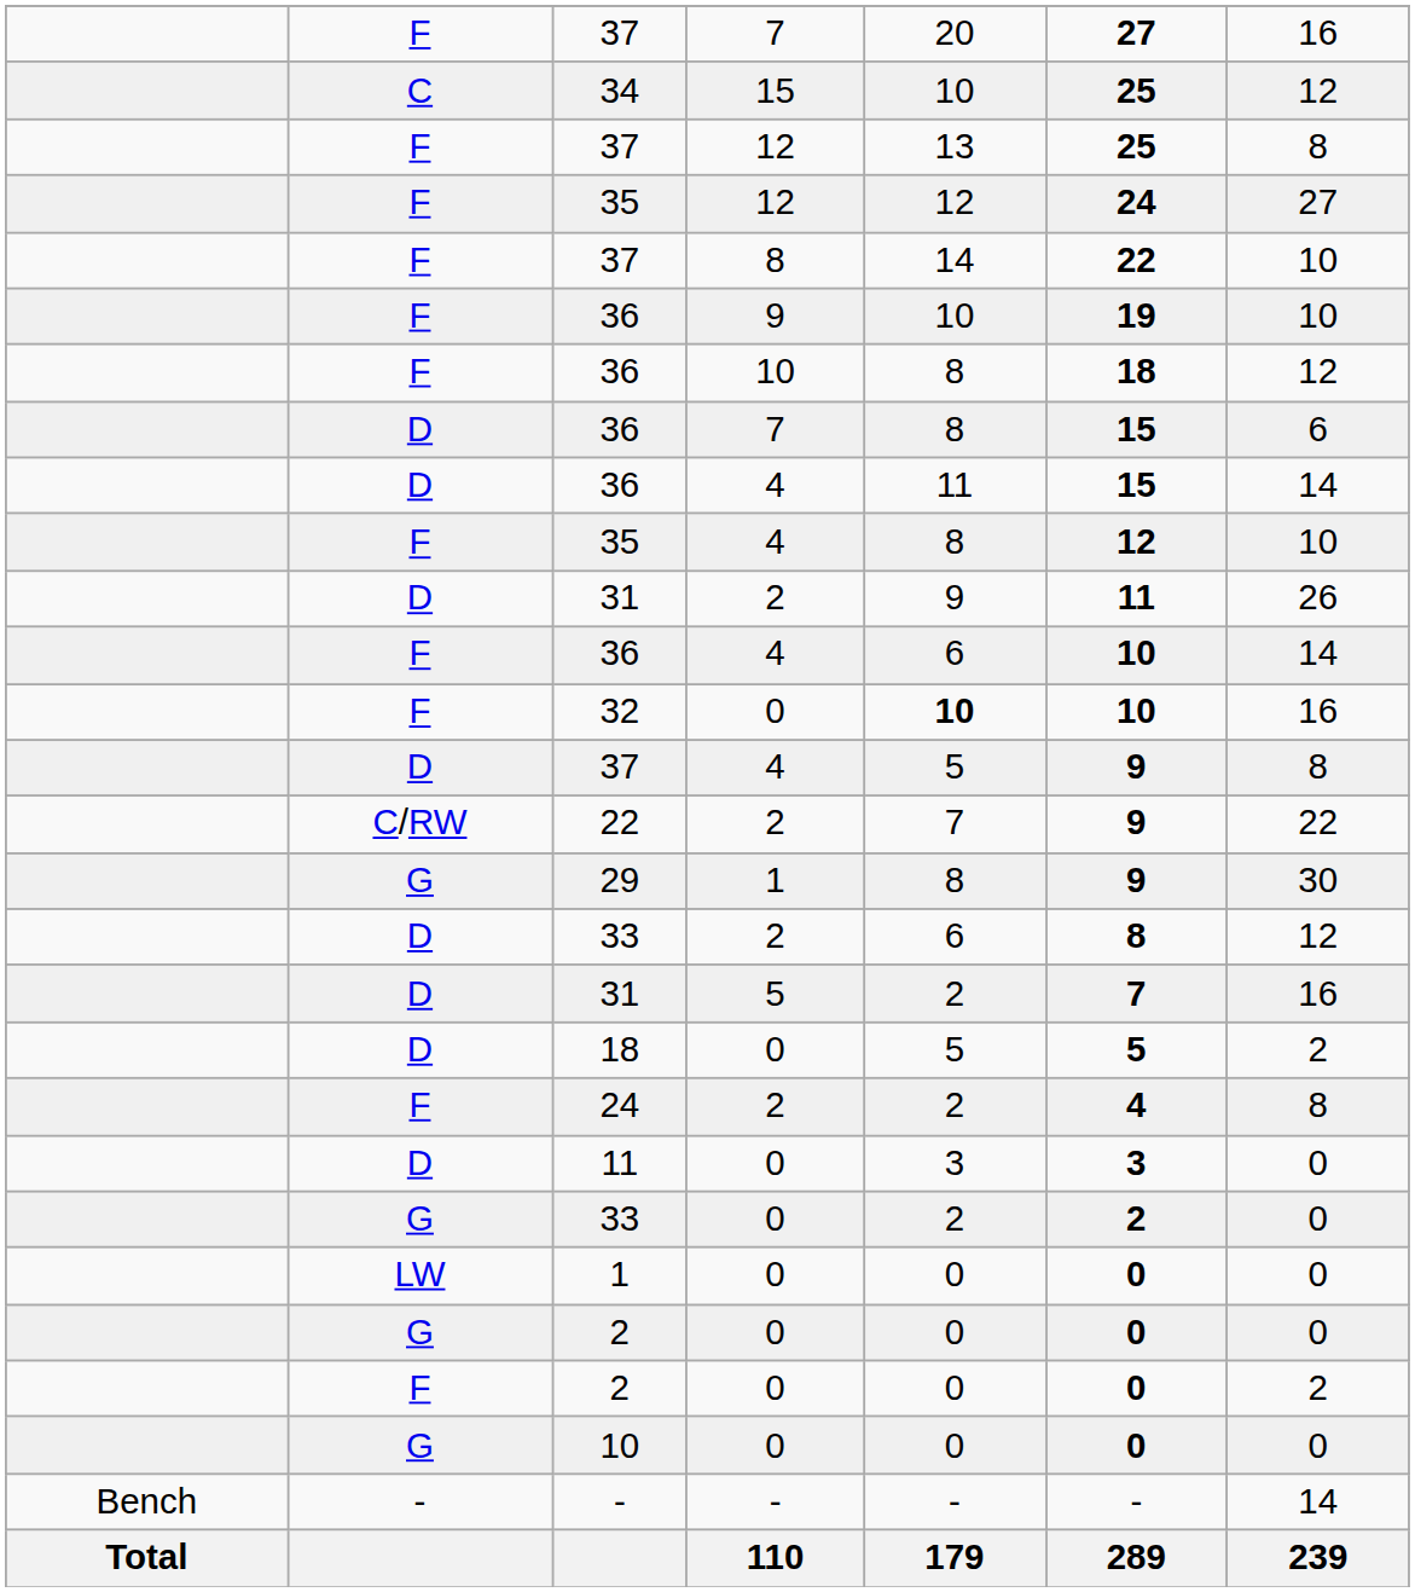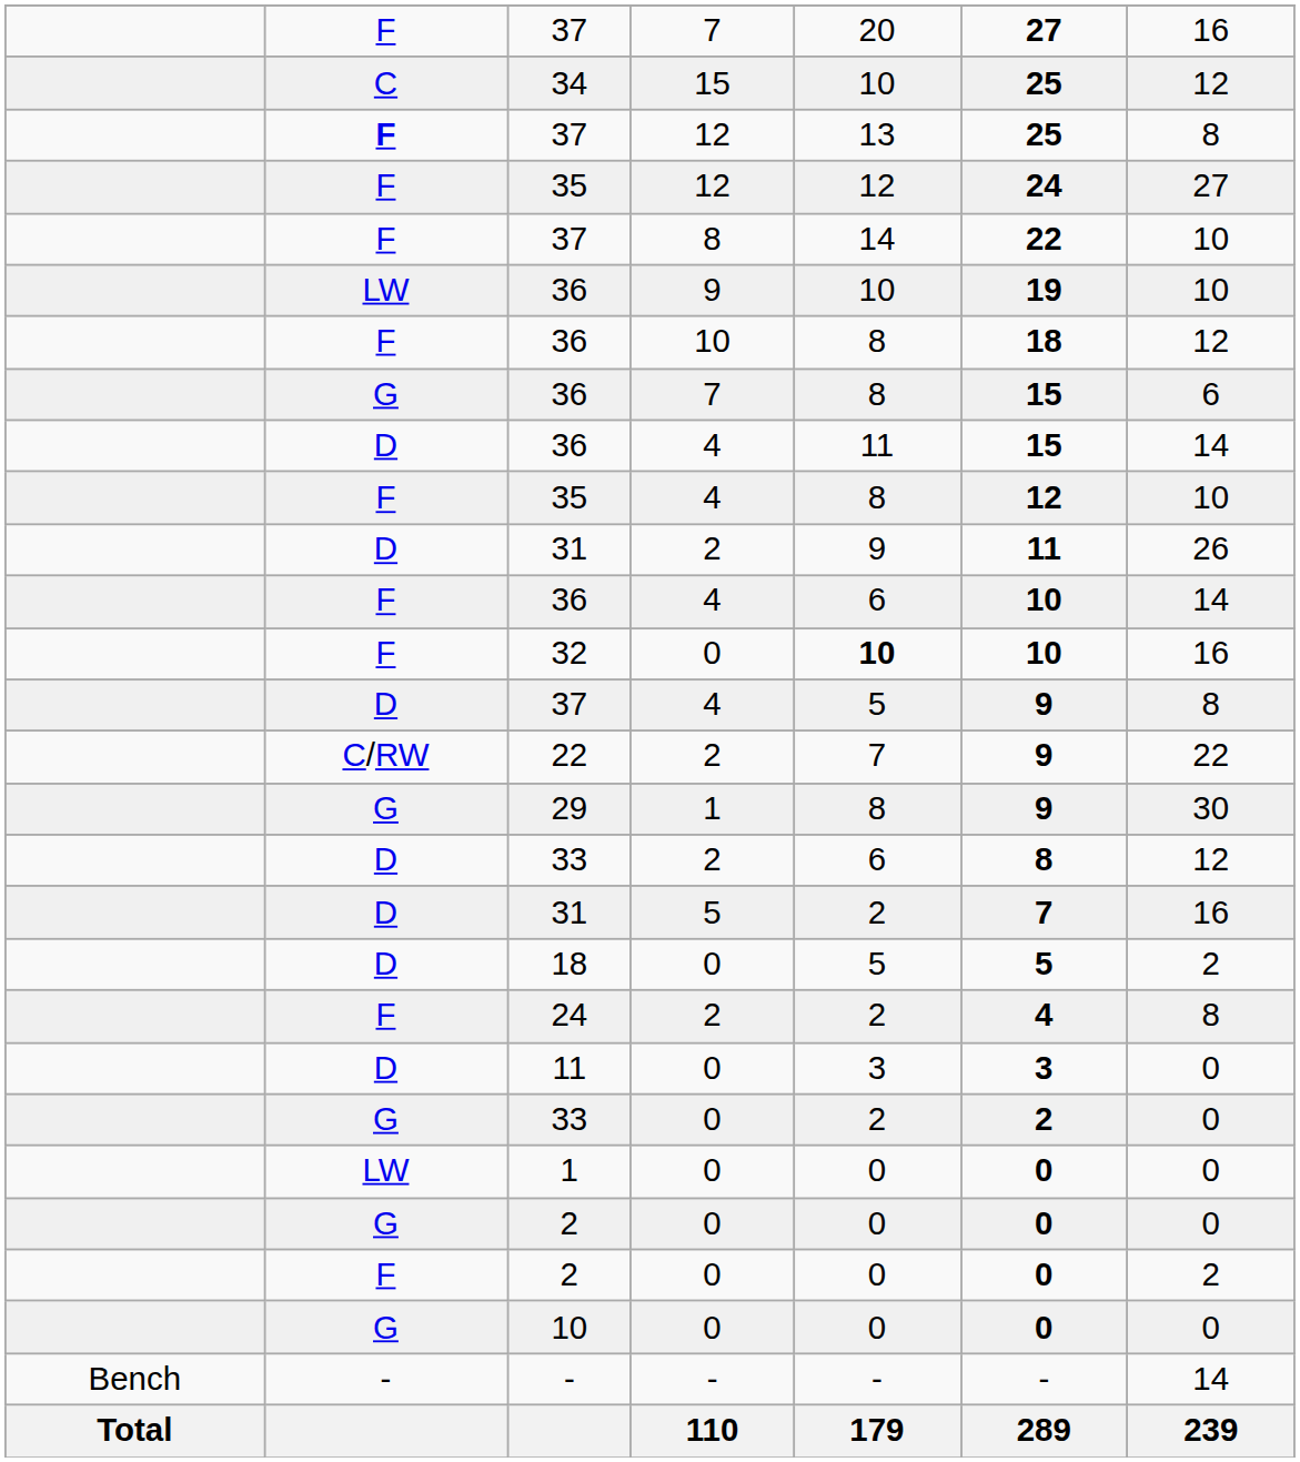 <table class="wikitable sortable" width ="50%">
 <tr align="center">
 </tr>
 <tr align="center" bgcolor="">
 <td></td>
 <td><a href='#'>F</a></td>
 <td>37</td>
 <td>7</td>
 <td>20</td>
 <td><strong>27</strong></td>
 <td>16</td>
 </tr>
 <tr align="center" bgcolor="f0f0f0">
 <td></td>
 <td><a href='#'>C</a></td>
 <td>34</td>
 <td>15</td>
 <td>10</td>
 <td><strong>25</strong></td>
 <td>12</td>
 </tr>
 <tr align="center" bgcolor="">
 <td></td>
-<td><a href='#'>F</a></td>
+<td><strong><a href='#'>F</a></strong></td>
 <td>37</td>
 <td>12</td>
 <td>13</td>
 <td><strong>25</strong></td>
 <td>8</td>
 </tr>
 <tr align="center" bgcolor="f0f0f0">
 <td></td>
 <td><a href='#'>F</a></td>
 <td>35</td>
 <td>12</td>
 <td>12</td>
 <td><strong>24</strong></td>
 <td>27</td>
 </tr>
 <tr align="center" bgcolor="">
 <td></td>
 <td><a href='#'>F</a></td>
 <td>37</td>
 <td>8</td>
 <td>14</td>
 <td><strong>22</strong></td>
 <td>10</td>
 </tr>
 <tr align="center" bgcolor="f0f0f0">
 <td></td>
-<td><a href='#'>F</a></td>
+<td><a href='#'>LW</a></td>
 <td>36</td>
 <td>9</td>
 <td>10</td>
 <td><strong>19</strong></td>
 <td>10</td>
 </tr>
 <tr align="center" bgcolor="">
 <td></td>
 <td><a href='#'>F</a></td>
 <td>36</td>
 <td>10</td>
 <td>8</td>
 <td><strong>18</strong></td>
 <td>12</td>
 </tr>
 <tr align="center" bgcolor="f0f0f0">
 <td></td>
-<td><a href='#'>D</a></td>
+<td><a href='#'>G</a></td>
 <td>36</td>
 <td>7</td>
 <td>8</td>
 <td><strong>15</strong></td>
 <td>6</td>
 </tr>
 <tr align="center" bgcolor="">
 <td></td>
 <td><a href='#'>D</a></td>
 <td>36</td>
 <td>4</td>
 <td>11</td>
 <td><strong>15</strong></td>
 <td>14</td>
 </tr>
 <tr align="center" bgcolor="f0f0f0">
 <td></td>
 <td><a href='#'>F</a></td>
 <td>35</td>
 <td>4</td>
 <td>8</td>
 <td><strong>12</strong></td>
 <td>10</td>
 </tr>
 <tr align="center" bgcolor="">
 <td></td>
 <td><a href='#'>D</a></td>
 <td>31</td>
 <td>2</td>
 <td>9</td>
 <td><strong>11</strong></td>
 <td>26</td>
 </tr>
 <tr align="center" bgcolor="f0f0f0">
 <td></td>
 <td><a href='#'>F</a></td>
 <td>36</td>
 <td>4</td>
 <td>6</td>
 <td><strong>10</strong></td>
 <td>14</td>
 </tr>
 <tr align="center" bgcolor="">
 <td></td>
 <td><a href='#'>F</a></td>
 <td>32</td>
 <td>0</td>
 <td><strong>10</strong></td>
 <td><strong>10</strong></td>
 <td>16</td>
 </tr>
 <tr align="center" bgcolor="f0f0f0">
 <td></td>
 <td><a href='#'>D</a></td>
 <td>37</td>
 <td>4</td>
 <td>5</td>
 <td><strong>9</strong></td>
 <td>8</td>
 </tr>
 <tr align="center" bgcolor="">
 <td></td>
 <td><a href='#'>C</a>/<a href='#'>RW</a></td>
 <td>22</td>
 <td>2</td>
 <td>7</td>
 <td><strong>9</strong></td>
 <td>22</td>
 </tr>
 <tr align="center" bgcolor="f0f0f0">
 <td></td>
 <td><a href='#'>G</a></td>
 <td>29</td>
 <td>1</td>
 <td>8</td>
 <td><strong>9</strong></td>
 <td>30</td>
 </tr>
 <tr align="center" bgcolor="">
 <td></td>
 <td><a href='#'>D</a></td>
 <td>33</td>
 <td>2</td>
 <td>6</td>
 <td><strong>8</strong></td>
 <td>12</td>
 </tr>
 <tr align="center" bgcolor="f0f0f0">
 <td></td>
 <td><a href='#'>D</a></td>
 <td>31</td>
 <td>5</td>
 <td>2</td>
 <td><strong>7</strong></td>
 <td>16</td>
 </tr>
 <tr align="center" bgcolor="">
 <td></td>
 <td><a href='#'>D</a></td>
 <td>18</td>
 <td>0</td>
 <td>5</td>
 <td><strong>5</strong></td>
 <td>2</td>
 </tr>
 <tr align="center" bgcolor="f0f0f0">
 <td></td>
 <td><a href='#'>F</a></td>
 <td>24</td>
 <td>2</td>
 <td>2</td>
 <td><strong>4</strong></td>
 <td>8</td>
 </tr>
 <tr align="center" bgcolor="">
 <td></td>
 <td><a href='#'>D</a></td>
 <td>11</td>
 <td>0</td>
 <td>3</td>
 <td><strong>3</strong></td>
 <td>0</td>
 </tr>
 <tr align="center" bgcolor="f0f0f0">
 <td></td>
 <td><a href='#'>G</a></td>
 <td>33</td>
 <td>0</td>
 <td>2</td>
 <td><strong>2</strong></td>
 <td>0</td>
 </tr>
 <tr align="center" bgcolor="">
 <td></td>
 <td><a href='#'>LW</a></td>
 <td>1</td>
 <td>0</td>
 <td>0</td>
 <td><strong>0</strong></td>
 <td>0</td>
 </tr>
 <tr align="center" bgcolor="f0f0f0">
 <td></td>
 <td><a href='#'>G</a></td>
 <td>2</td>
 <td>0</td>
 <td>0</td>
 <td><strong>0</strong></td>
 <td>0</td>
 </tr>
 <tr align="center" bgcolor="">
 <td></td>
 <td><a href='#'>F</a></td>
 <td>2</td>
 <td>0</td>
 <td>0</td>
 <td><strong>0</strong></td>
 <td>2</td>
 </tr>
 <tr align="center" bgcolor="f0f0f0">
 <td></td>
 <td><a href='#'>G</a></td>
 <td>10</td>
 <td>0</td>
 <td>0</td>
 <td><strong>0</strong></td>
 <td>0</td>
 </tr>
 <tr align="center" bgcolor="">
 <td>Bench</td>
 <td>-</td>
 <td>-</td>
 <td>-</td>
 <td>-</td>
 <td>-</td>
 <td>14</td>
 </tr>
 <tr>
 <th>Total</th>
 <th></th>
 <th></th>
 <th>110</th>
 <th>179</th>
 <th>289</th>
 <th>239</th>
 </tr>
 </table>
